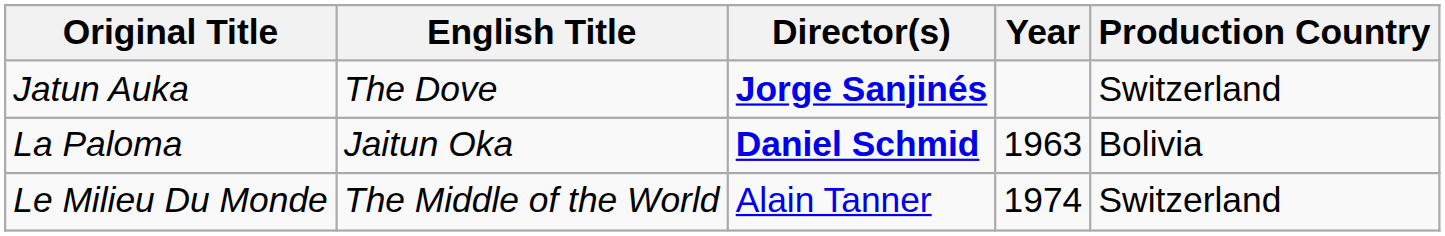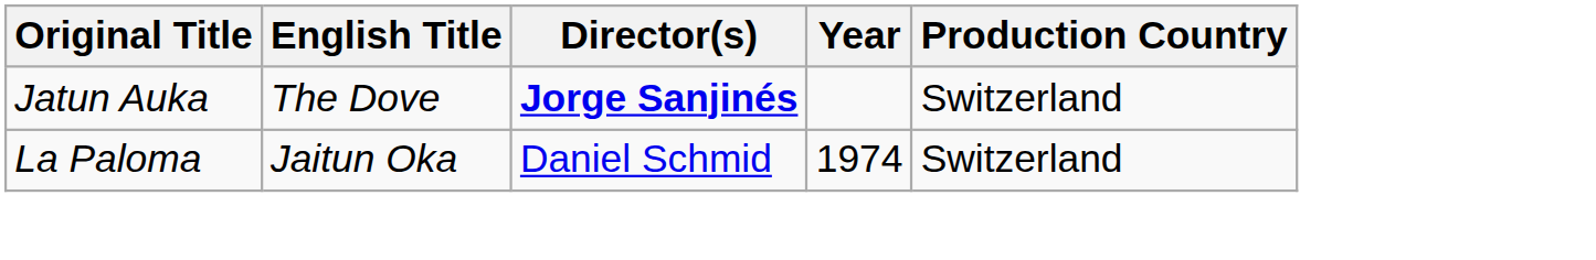 <table class="wikitable sortable">
 <tr>
 <th>Original Title</th>
 <th>English Title</th>
 <th>Director(s)</th>
 <th>Year</th>
 <th>Production Country</th>
 </tr>
 <tr>
 <td><em>Jatun Auka</em></td>
 <td><em>The Dove</em></td>
 <td><strong><a href='#'>Jorge Sanjinés</a></strong></td>
 <td></td>
 <td>Switzerland</td>
 </tr>
 <tr>
 <td><em>La Paloma</em></td>
 <td><em>Jaitun Oka</em></td>
-<td><strong><a href='#'>Daniel Schmid</a></strong></td>
-<td>1963</td>
-<td>Bolivia</td>
-</tr>
-<tr>
-<td><em>Le Milieu Du Monde</em></td>
-<td><em>The Middle of the World</em></td>
-<td><a href='#'>Alain Tanner</a></td>
+<td><a href='#'>Daniel Schmid</a></td>
 <td>1974</td>
 <td>Switzerland</td>
 </tr>
 </table>
